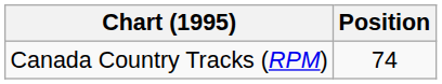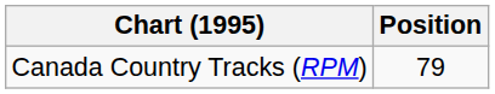 <table class="wikitable sortable">
 <tr>
 <th scope="col">Chart (1995)</th>
 <th scope="col">Position</th>
 </tr>
 <tr>
 <td>Canada Country Tracks (<em><a href='#'>RPM</a></em>)</td>
-<td align="center">74</td>
+<td align="center">79</td>
 </tr>
 </table>
